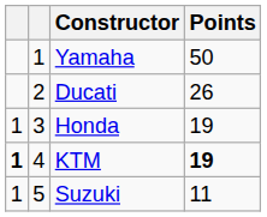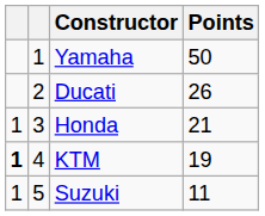 <table class="wikitable" style="font-size: 95%;">
 <tr>
 <th></th>
 <th></th>
 <th>Constructor</th>
 <th>Points</th>
 </tr>
 <tr>
 <td></td>
 <td align=center>1</td>
 <td> <a href='#'>Yamaha</a></td>
 <td align=left>50</td>
 </tr>
 <tr>
 <td></td>
 <td align=center>2</td>
 <td> <a href='#'>Ducati</a></td>
 <td align=left>26</td>
 </tr>
 <tr>
 <td> 1</td>
 <td align=center>3</td>
 <td> <a href='#'>Honda</a></td>
-<td align=left>19</td>
+<td align=left>21</td>
 </tr>
 <tr>
 <td><strong> 1</strong></td>
 <td align=center>4</td>
 <td> <a href='#'>KTM</a></td>
-<td align=left><strong>19</strong></td>
+<td align=left>19</td>
 </tr>
 <tr>
 <td> 1</td>
 <td align=center>5</td>
 <td> <a href='#'>Suzuki</a></td>
 <td align=left>11</td>
 </tr>
 </table>
